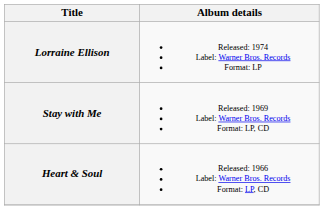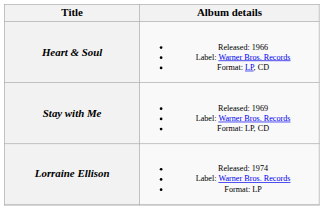 <table class="wikitable plainrowheaders" style="text-align:center;" border="1">
 <tr>
 <th scope="col" style="width:12em;">Title</th>
 <th scope="col" style="width:16em;">Album details</th>
 </tr>
 <tr>
-<th scope="row"><em>Lorraine Ellison</em></th>
-<td style="font-size:12px;"><br><ul><li>Released: 1974</li><li>Label: <a href='#'>Warner Bros. Records</a></li><li>Format: LP</li></ul></td>
+<th scope="row"><em>Heart & Soul</em></th>
+<td style="font-size:12px;"><br><ul><li>Released: 1966</li><li>Label: <a href='#'>Warner Bros. Records</a></li><li>Format: <a href='#'>LP</a>, CD</li></ul></td>
 </tr>
 <tr>
 <th scope="row"><em>Stay with Me</em></th>
 <td style="font-size:12px;"><br><ul><li>Released: 1969</li><li>Label: <a href='#'>Warner Bros. Records</a></li><li>Format: LP, CD</li></ul></td>
 </tr>
 <tr>
-<th scope="row"><em>Heart & Soul</em></th>
-<td style="font-size:12px;"><br><ul><li>Released: 1966</li><li>Label: <a href='#'>Warner Bros. Records</a></li><li>Format: <a href='#'>LP</a>, CD</li></ul></td>
+<th scope="row"><em>Lorraine Ellison</em></th>
+<td style="font-size:12px;"><br><ul><li>Released: 1974</li><li>Label: <a href='#'>Warner Bros. Records</a></li><li>Format: LP</li></ul></td>
 </tr>
 <tr>
 </tr>
 </table>
